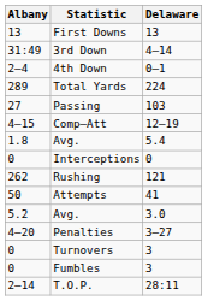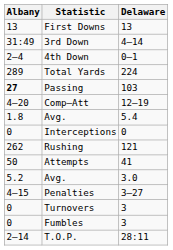 <table class="wikitable">
 <tr>
 <th>Albany</th>
 <th>Statistic</th>
 <th>Delaware</th>
 </tr>
 <tr>
 <td>13</td>
 <td>First Downs</td>
 <td>13</td>
 </tr>
 <tr>
 <td>31:49</td>
 <td>3rd Down</td>
 <td>4–14</td>
 </tr>
 <tr>
 <td>2–4</td>
 <td>4th Down</td>
 <td>0–1</td>
 </tr>
 <tr>
 <td>289</td>
 <td>Total Yards</td>
 <td>224</td>
 </tr>
 <tr>
-<td>27</td>
+<td><strong>27</strong></td>
 <td>Passing</td>
 <td>103</td>
 </tr>
 <tr>
-<td>4–15</td>
+<td>4–20</td>
 <td>Comp–Att</td>
 <td>12–19</td>
 </tr>
 <tr>
 <td>1.8</td>
 <td>Avg.</td>
 <td>5.4</td>
 </tr>
 <tr>
 <td>0</td>
 <td>Interceptions</td>
 <td>0</td>
 </tr>
 <tr>
 <td>262</td>
 <td>Rushing</td>
 <td>121</td>
 </tr>
 <tr>
 <td>50</td>
 <td>Attempts</td>
 <td>41</td>
 </tr>
 <tr>
 <td>5.2</td>
 <td>Avg.</td>
 <td>3.0</td>
 </tr>
 <tr>
-<td>4–20</td>
+<td>4–15</td>
 <td>Penalties</td>
 <td>3–27</td>
 </tr>
 <tr>
 <td>0</td>
 <td>Turnovers</td>
 <td>3</td>
 </tr>
 <tr>
 <td>0</td>
 <td>Fumbles</td>
 <td>3</td>
 </tr>
 <tr>
 <td>2–14</td>
 <td>T.O.P.</td>
 <td>28:11</td>
 </tr>
 </table>
